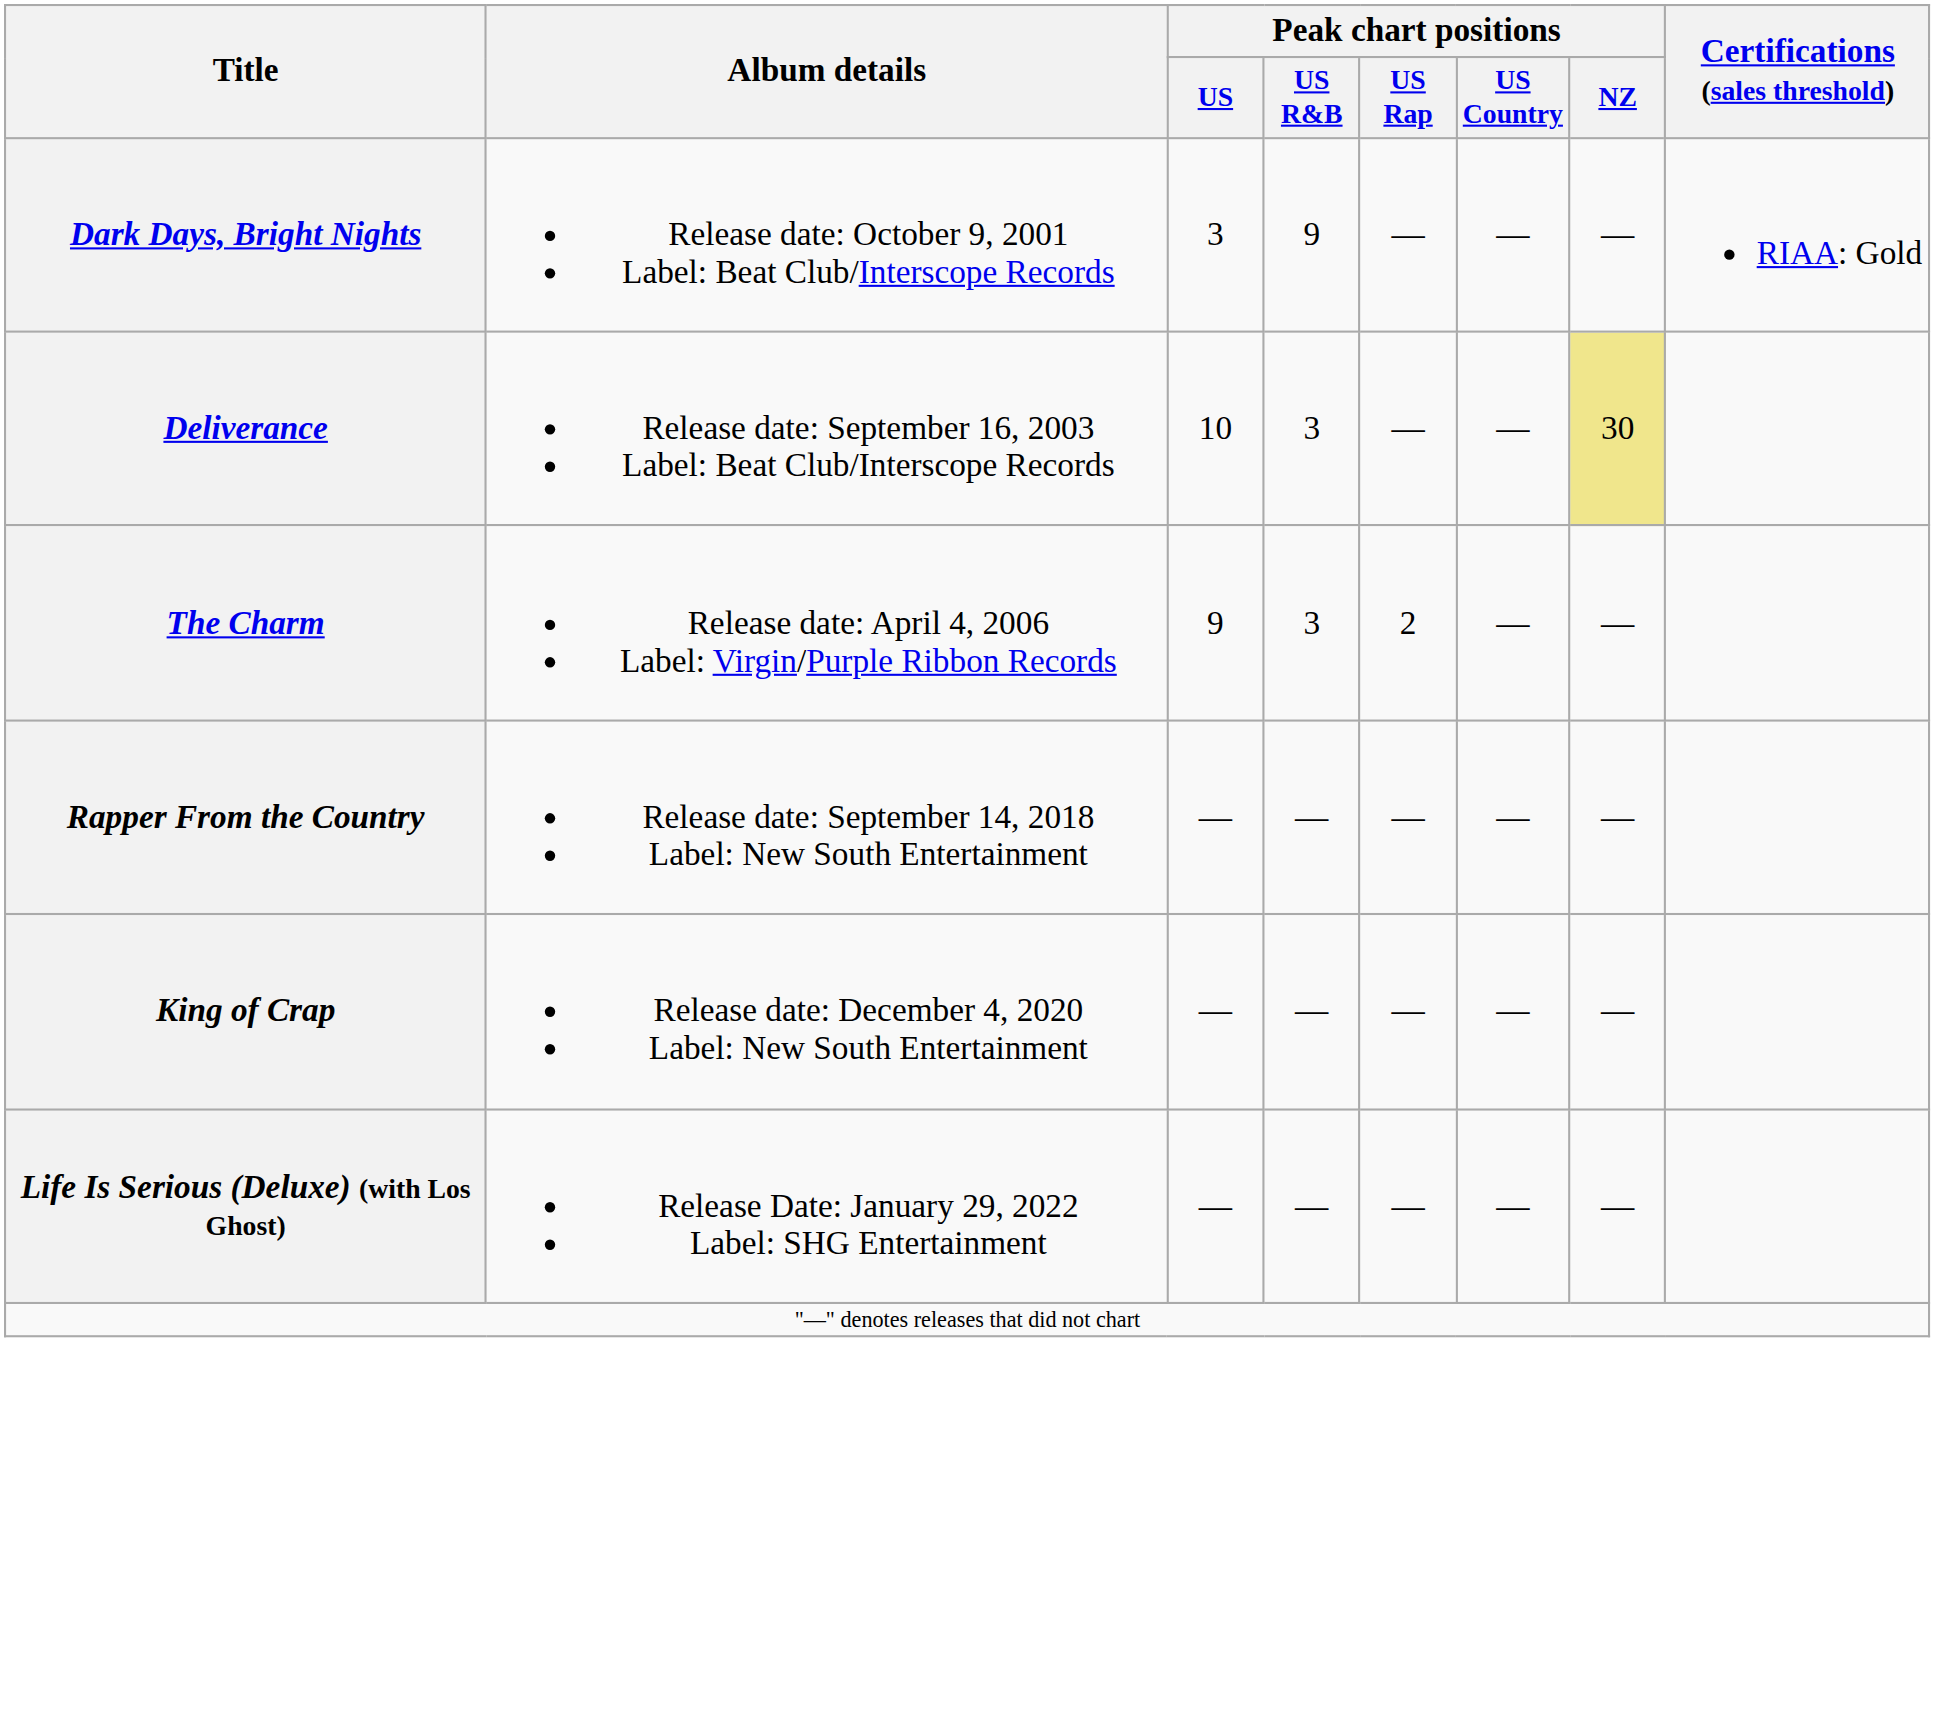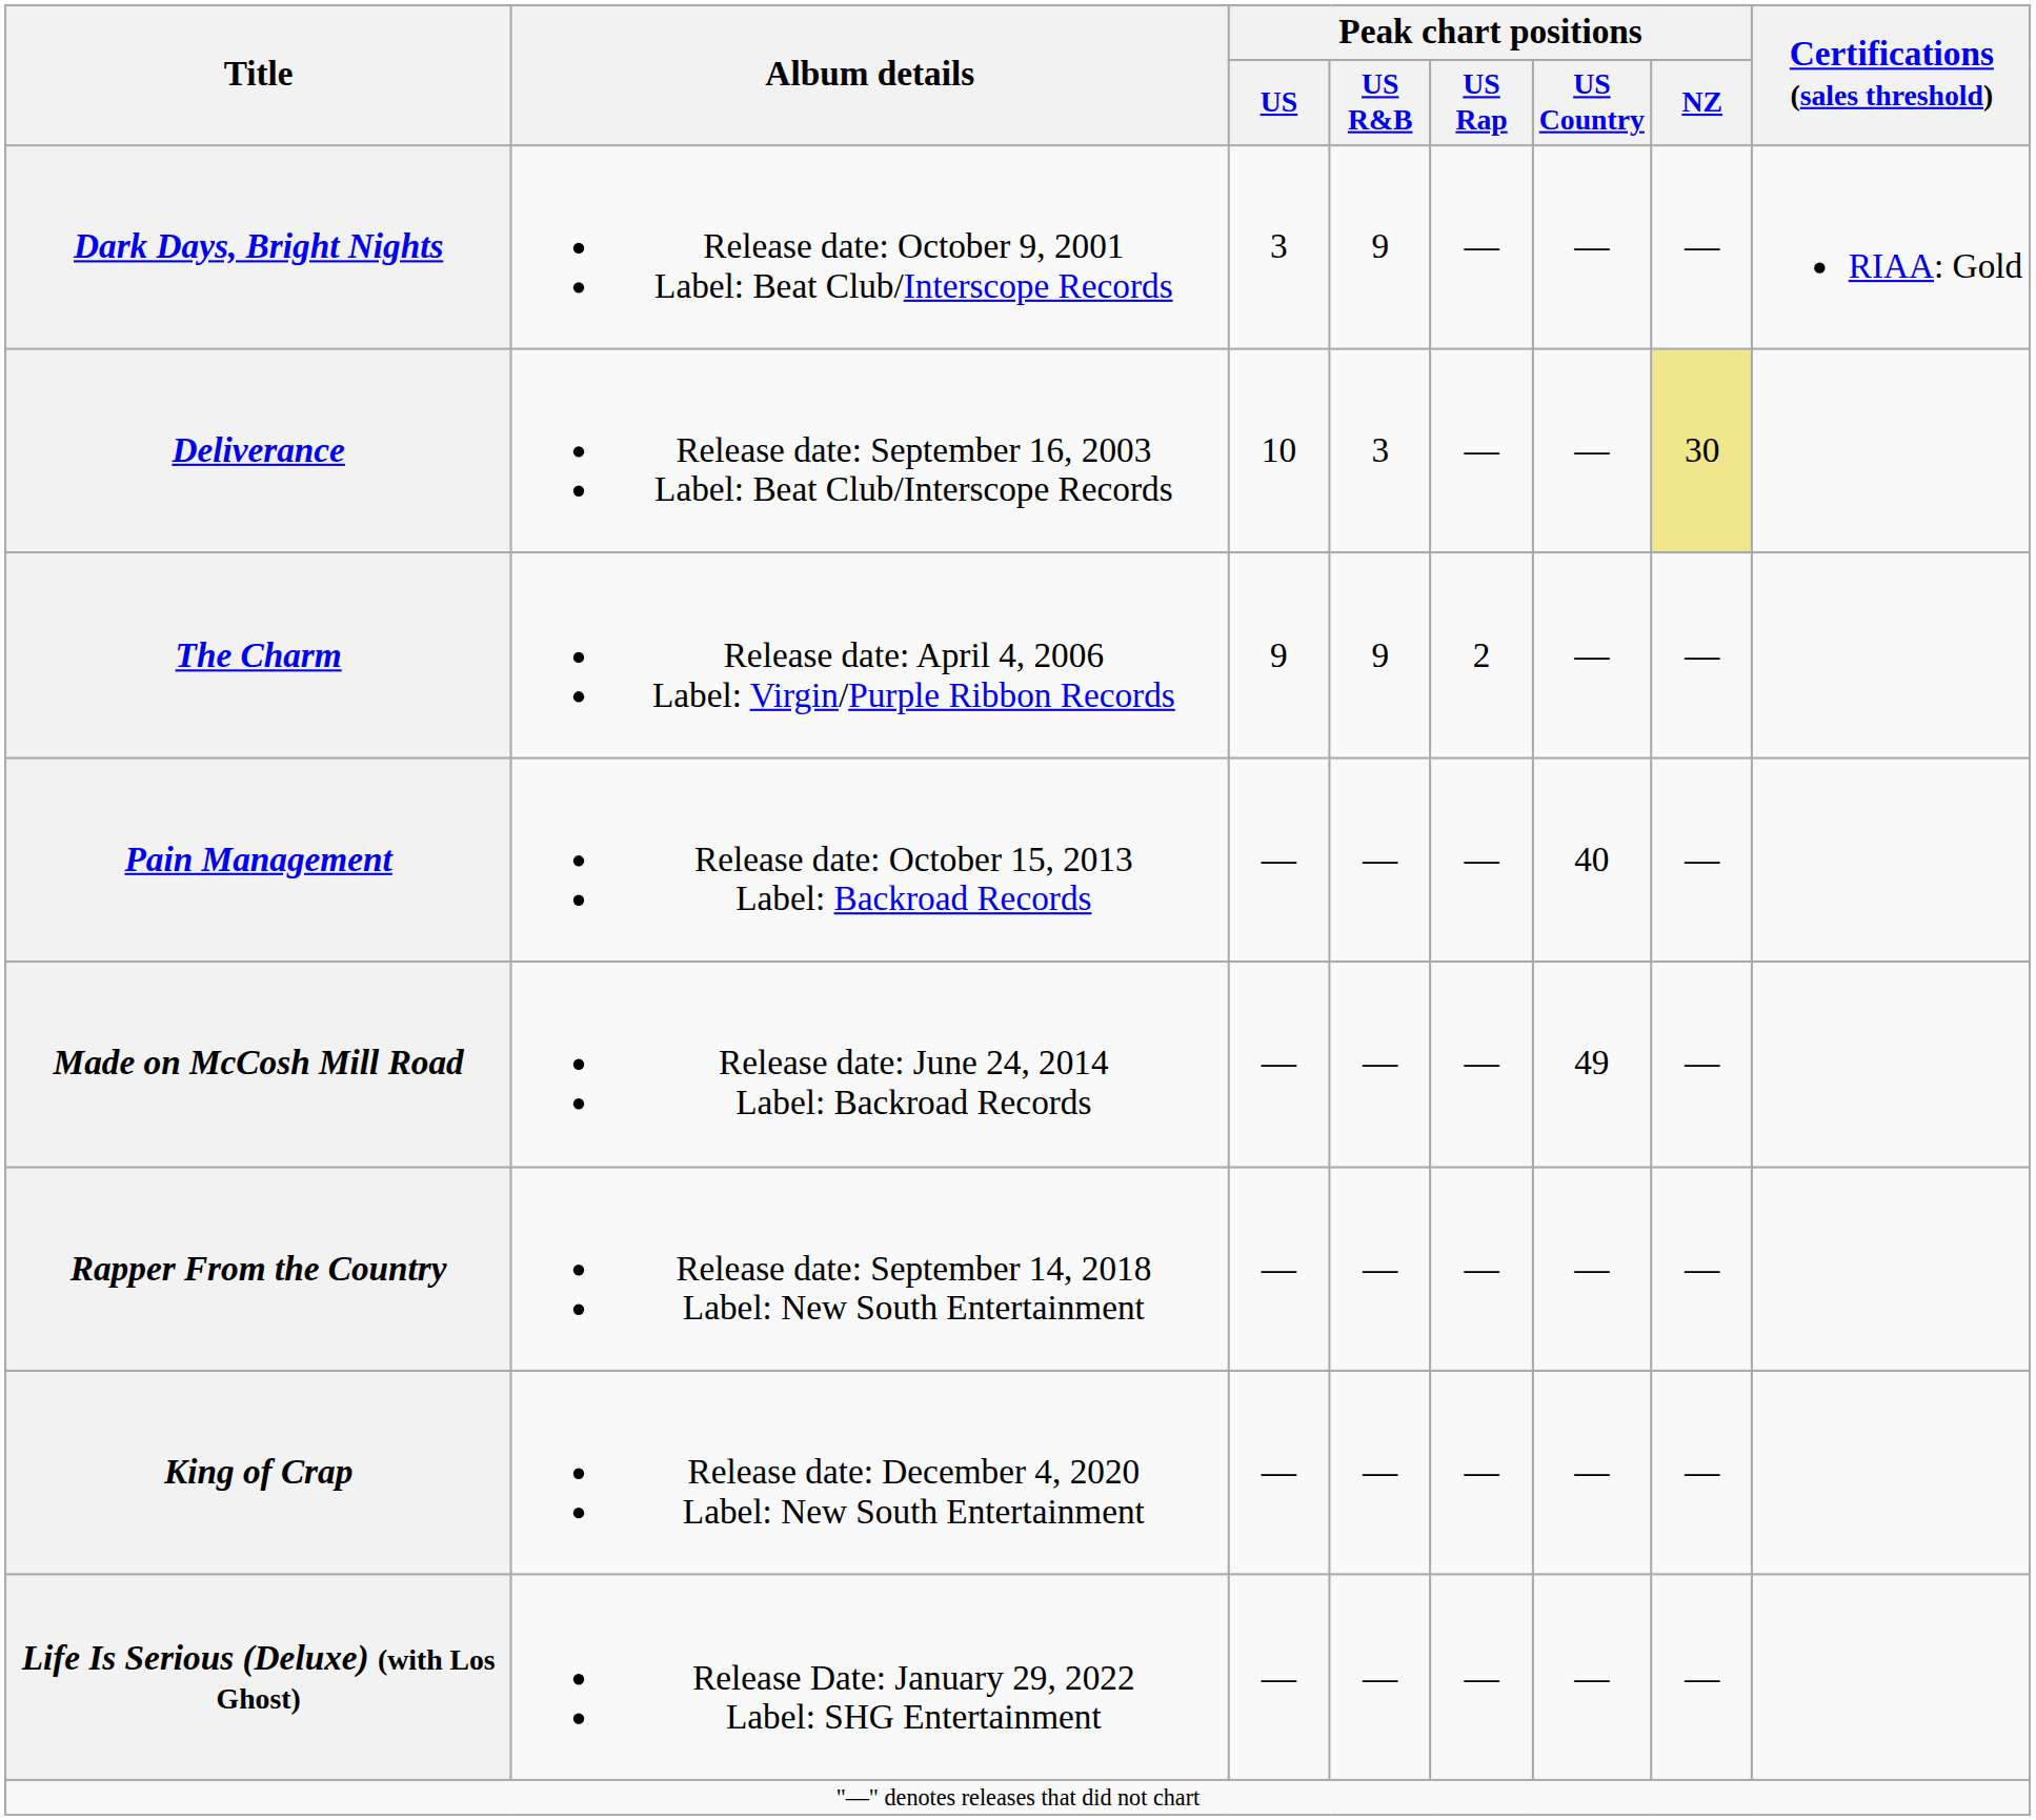 <table class="wikitable plainrowheaders" style="text-align:center;">
 <tr>
 <th rowspan="2" style="width:14em;">Title</th>
 <th rowspan="2" style="width:20em;">Album details</th>
 <th colspan="5">Peak chart positions</th>
 <th rowspan="2"><a href='#'>Certifications</a><br><small>(<a href='#'>sales threshold</a>)</small></th>
 </tr>
 <tr style="font-size:smaller;">
 <th style="width:40px;"><a href='#'>US</a><br></th>
 <th style="width:40px;"><a href='#'>US<br>R&B</a><br></th>
 <th style="width:40px;"><a href='#'>US<br>Rap</a><br></th>
 <th style="width:40px;"><a href='#'>US Country</a><br></th>
 <th style="width:40px;"><a href='#'>NZ</a><br></th>
 </tr>
 <tr>
 <th scope="row"><em><a href='#'>Dark Days, Bright Nights</a></em></th>
 <td><br><ul><li>Release date: October 9, 2001</li><li>Label: Beat Club/<a href='#'>Interscope Records</a></li></ul></td>
 <td>3</td>
 <td>9</td>
 <td>—</td>
 <td>—</td>
 <td>—</td>
 <td style="text-align:left;"><br><ul><li><a href='#'>RIAA</a>: Gold</li></ul></td>
 </tr>
 <tr>
 <th scope="row"><em><a href='#'>Deliverance</a></em></th>
 <td><br><ul><li>Release date: September 16, 2003</li><li>Label: Beat Club/Interscope Records</li></ul></td>
 <td>10</td>
 <td>3</td>
 <td>—</td>
 <td>—</td>
 <td style="background: khaki;">30</td>
 <td></td>
 </tr>
 <tr>
 <th scope="row"><em><a href='#'>The Charm</a></em></th>
 <td><br><ul><li>Release date: April 4, 2006</li><li>Label: <a href='#'>Virgin</a>/<a href='#'>Purple Ribbon Records</a></li></ul></td>
 <td>9</td>
-<td>3</td>
+<td>9</td>
 <td>2</td>
 <td>—</td>
+<td>—</td>
+<td></td>
+</tr>
+<tr>
+<th scope="row"><em><a href='#'>Pain Management</a></em></th>
+<td><br><ul><li>Release date: October 15, 2013</li><li>Label: <a href='#'>Backroad Records</a></li></ul></td>
+<td>—</td>
+<td>—</td>
+<td>—</td>
+<td>40</td>
+<td>—</td>
+<td></td>
+</tr>
+<tr>
+<th scope="row"><em>Made on McCosh Mill Road</em></th>
+<td><br><ul><li>Release date: June 24, 2014</li><li>Label: Backroad Records</li></ul></td>
+<td>—</td>
+<td>—</td>
+<td>—</td>
+<td>49</td>
 <td>—</td>
 <td></td>
 </tr>
 <tr>
 <th scope="row"><em>Rapper From the Country</em></th>
 <td><br><ul><li>Release date: September 14, 2018</li><li>Label: New South Entertainment</li></ul></td>
 <td>—</td>
 <td>—</td>
 <td>—</td>
 <td>—</td>
 <td>—</td>
 <td></td>
 </tr>
 <tr>
 <th scope="row"><em>King of Crap</em></th>
 <td><br><ul><li>Release date: December 4, 2020</li><li>Label: New South Entertainment</li></ul></td>
 <td>—</td>
 <td>—</td>
 <td>—</td>
 <td>—</td>
 <td>—</td>
 <td></td>
 </tr>
 <tr>
 <th scope="row"><em>Life Is Serious (Deluxe)</em> <small>(with Los Ghost)</small></th>
 <td><br><ul><li>Release Date: January 29, 2022</li><li>Label: SHG Entertainment</li></ul></td>
 <td>—</td>
 <td>—</td>
 <td>—</td>
 <td>—</td>
 <td>—</td>
 <td></td>
 </tr>
 <tr>
 <td colspan="8" style="font-size:8pt">"—" denotes releases that did not chart</td>
 </tr>
 </table>
